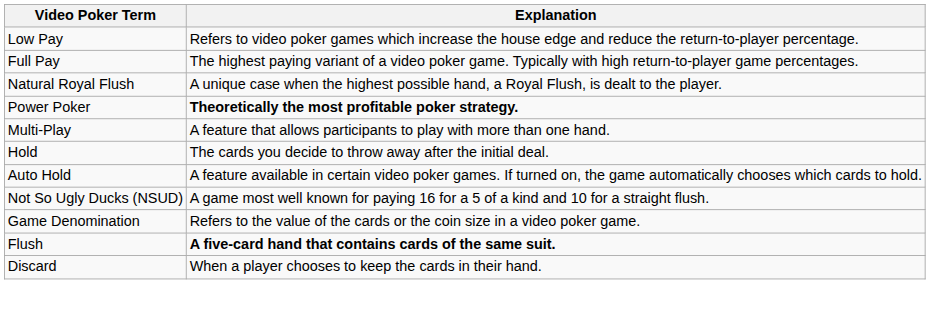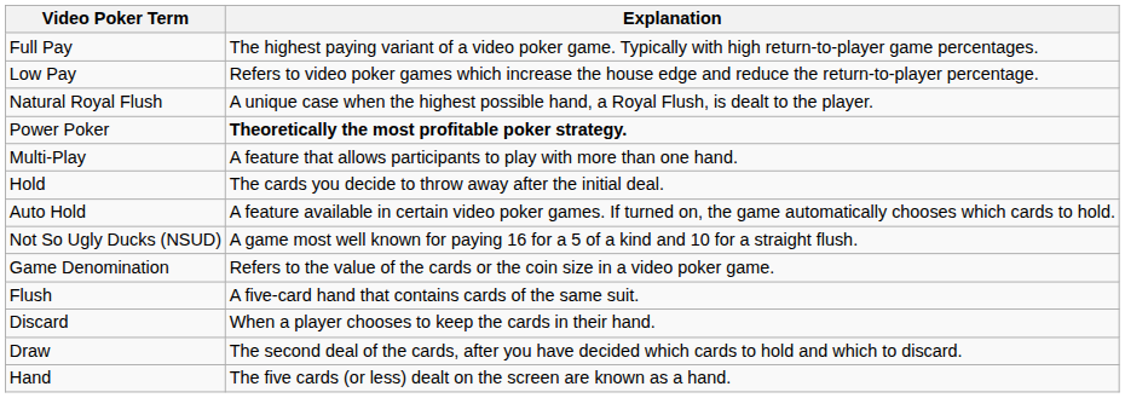 <table class="wikitable">
 <tr>
 <th>Video Poker Term</th>
 <th>Explanation</th>
 </tr>
 <tr>
+<td>Full Pay</td>
+<td>The highest paying variant of a video poker game. Typically with high return-to-player game percentages.</td>
+</tr>
+<tr>
 <td>Low Pay</td>
 <td>Refers to video poker games which increase the house edge and reduce the return-to-player percentage.</td>
-</tr>
-<tr>
-<td>Full Pay</td>
-<td>The highest paying variant of a video poker game. Typically with high return-to-player game percentages.</td>
 </tr>
 <tr>
 <td>Natural Royal Flush</td>
 <td>A unique case when the highest possible hand, a Royal Flush, is dealt to the player.</td>
 </tr>
 <tr>
 <td>Power Poker</td>
 <td><strong>Theoretically the most profitable poker strategy.</strong></td>
 </tr>
 <tr>
 <td>Multi-Play</td>
 <td>A feature that allows participants to play with more than one hand.</td>
 </tr>
 <tr>
 <td>Hold</td>
 <td>The cards you decide to throw away after the initial deal.</td>
 </tr>
 <tr>
 <td>Auto Hold</td>
 <td>A feature available in certain video poker games. If turned on, the game automatically chooses which cards to hold.</td>
 </tr>
 <tr>
 <td>Not So Ugly Ducks (NSUD)</td>
 <td>A game most well known for paying 16 for a 5 of a kind and 10 for a straight flush.</td>
 </tr>
 <tr>
 <td>Game Denomination</td>
 <td>Refers to the value of the cards or the coin size in a video poker game.</td>
 </tr>
 <tr>
 <td>Flush</td>
-<td><strong>A five-card hand that contains cards of the same suit.</strong></td>
+<td>A five-card hand that contains cards of the same suit.</td>
 </tr>
 <tr>
 <td>Discard</td>
 <td>When a player chooses to keep the cards in their hand.</td>
 </tr>
+<tr>
+<td>Draw</td>
+<td>The second deal of the cards, after you have decided which cards to hold and which to discard.</td>
+</tr>
+<tr>
+<td>Hand</td>
+<td>The five cards (or less) dealt on the screen are known as a hand.</td>
+</tr>
 </table>
